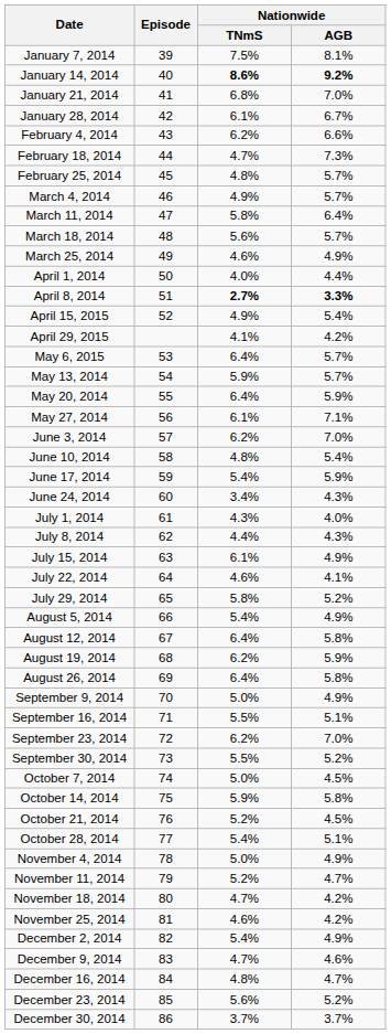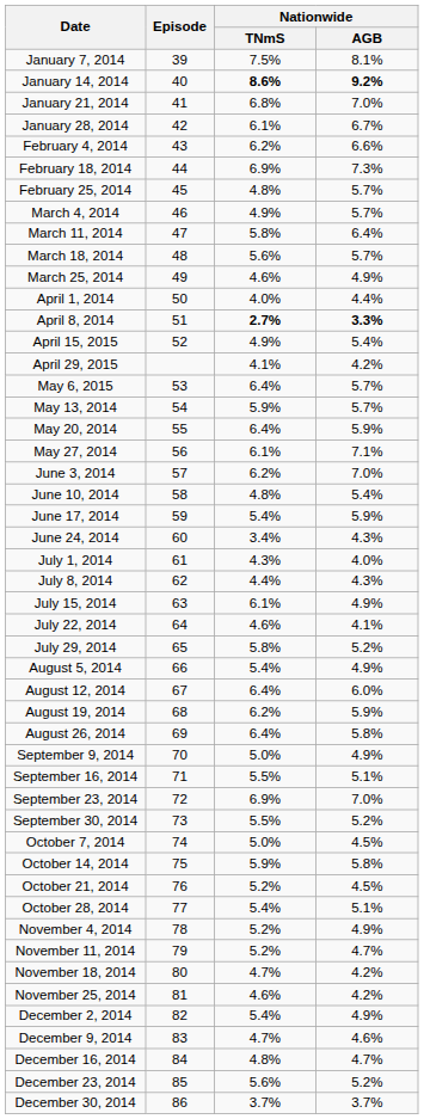 <table class="wikitable" style="font-size: 90%;">
 <tr>
 <th width=140 rowspan="2">Date</th>
 <th width=65 rowspan="2">Episode</th>
 <th width=100 colspan="2">Nationwide</th>
 </tr>
 <tr>
 <th width=100 bgcolor="#ffcce6">TNmS</th>
 <th width=100 bgcolor="#ffe6cc">AGB</th>
 </tr>
 <tr align="center">
 <td>January 7, 2014</td>
 <td>39</td>
 <td>7.5%</td>
 <td>8.1%</td>
 </tr>
 <tr align="center">
 <td>January 14, 2014</td>
 <td>40</td>
 <td><span><strong>8.6%</strong></span></td>
 <td><span><strong>9.2%</strong></span></td>
 </tr>
 <tr align="center">
 <td>January 21, 2014</td>
 <td>41</td>
 <td>6.8%</td>
 <td>7.0%</td>
 </tr>
 <tr align="center">
 <td>January 28, 2014</td>
 <td>42</td>
 <td>6.1%</td>
 <td>6.7%</td>
 </tr>
 <tr align="center">
 <td>February 4, 2014</td>
 <td>43</td>
 <td>6.2%</td>
 <td>6.6%</td>
 </tr>
 <tr align="center">
 <td>February 18, 2014</td>
 <td>44</td>
-<td>4.7%</td>
+<td>6.9%</td>
 <td>7.3%</td>
 </tr>
 <tr align="center">
 <td>February 25, 2014</td>
 <td>45</td>
 <td>4.8%</td>
 <td>5.7%</td>
 </tr>
 <tr align="center">
 <td>March 4, 2014</td>
 <td>46</td>
 <td>4.9%</td>
 <td>5.7%</td>
 </tr>
 <tr align="center">
 <td>March 11, 2014</td>
 <td>47</td>
 <td>5.8%</td>
 <td>6.4%</td>
 </tr>
 <tr align="center">
 <td>March 18, 2014</td>
 <td>48</td>
 <td>5.6%</td>
 <td>5.7%</td>
 </tr>
 <tr align="center">
 <td>March 25, 2014</td>
 <td>49</td>
 <td>4.6%</td>
 <td>4.9%</td>
 </tr>
 <tr align="center">
 <td>April 1, 2014</td>
 <td>50</td>
 <td>4.0%</td>
 <td>4.4%</td>
 </tr>
 <tr align="center">
 <td>April 8, 2014</td>
 <td>51</td>
 <td><span><strong>2.7%</strong></span></td>
 <td><span><strong>3.3%</strong></span></td>
 </tr>
 <tr align="center">
 <td>April 15, 2015</td>
 <td>52</td>
 <td>4.9%</td>
 <td>5.4%</td>
 </tr>
 <tr align="center">
 <td>April 29, 2015</td>
 <td></td>
 <td>4.1%</td>
 <td>4.2%</td>
 </tr>
 <tr align="center">
 <td>May 6, 2015</td>
 <td>53</td>
 <td>6.4%</td>
 <td>5.7%</td>
 </tr>
 <tr align="center">
 <td>May 13, 2014</td>
 <td>54</td>
 <td>5.9%</td>
 <td>5.7%</td>
 </tr>
 <tr align="center">
 <td>May 20, 2014</td>
 <td>55</td>
 <td>6.4%</td>
 <td>5.9%</td>
 </tr>
 <tr align="center">
 <td>May 27, 2014</td>
 <td>56</td>
 <td>6.1%</td>
 <td>7.1%</td>
 </tr>
 <tr align="center">
 <td>June 3, 2014</td>
 <td>57</td>
 <td>6.2%</td>
 <td>7.0%</td>
 </tr>
 <tr align="center">
 <td>June 10, 2014</td>
 <td>58</td>
 <td>4.8%</td>
 <td>5.4%</td>
 </tr>
 <tr align="center">
 <td>June 17, 2014</td>
 <td>59</td>
 <td>5.4%</td>
 <td>5.9%</td>
 </tr>
 <tr align="center">
 <td>June 24, 2014</td>
 <td>60</td>
 <td>3.4%</td>
 <td>4.3%</td>
 </tr>
 <tr align="center">
 <td>July 1, 2014</td>
 <td>61</td>
 <td>4.3%</td>
 <td>4.0%</td>
 </tr>
 <tr align="center">
 <td>July 8, 2014</td>
 <td>62</td>
 <td>4.4%</td>
 <td>4.3%</td>
 </tr>
 <tr align="center">
 <td>July 15, 2014</td>
 <td>63</td>
 <td>6.1%</td>
 <td>4.9%</td>
 </tr>
 <tr align="center">
 <td>July 22, 2014</td>
 <td>64</td>
 <td>4.6%</td>
 <td>4.1%</td>
 </tr>
 <tr align="center">
 <td>July 29, 2014</td>
 <td>65</td>
 <td>5.8%</td>
 <td>5.2%</td>
 </tr>
 <tr align="center">
 <td>August 5, 2014</td>
 <td>66</td>
 <td>5.4%</td>
 <td>4.9%</td>
 </tr>
 <tr align="center">
 <td>August 12, 2014</td>
 <td>67</td>
 <td>6.4%</td>
-<td>5.8%</td>
+<td>6.0%</td>
 </tr>
 <tr align="center">
 <td>August 19, 2014</td>
 <td>68</td>
 <td>6.2%</td>
 <td>5.9%</td>
 </tr>
 <tr align="center">
 <td>August 26, 2014</td>
 <td>69</td>
 <td>6.4%</td>
 <td>5.8%</td>
 </tr>
 <tr align="center">
 <td>September 9, 2014</td>
 <td>70</td>
 <td>5.0%</td>
 <td>4.9%</td>
 </tr>
 <tr align="center">
 <td>September 16, 2014</td>
 <td>71</td>
 <td>5.5%</td>
 <td>5.1%</td>
 </tr>
 <tr align="center">
 <td>September 23, 2014</td>
 <td>72</td>
-<td>6.2%</td>
+<td>6.9%</td>
 <td>7.0%</td>
 </tr>
 <tr align="center">
 <td>September 30, 2014</td>
 <td>73</td>
 <td>5.5%</td>
 <td>5.2%</td>
 </tr>
 <tr align="center">
 <td>October 7, 2014</td>
 <td>74</td>
 <td>5.0%</td>
 <td>4.5%</td>
 </tr>
 <tr align="center">
 <td>October 14, 2014</td>
 <td>75</td>
 <td>5.9%</td>
 <td>5.8%</td>
 </tr>
 <tr align="center">
 <td>October 21, 2014</td>
 <td>76</td>
 <td>5.2%</td>
 <td>4.5%</td>
 </tr>
 <tr align="center">
 <td>October 28, 2014</td>
 <td>77</td>
 <td>5.4%</td>
 <td>5.1%</td>
 </tr>
 <tr align="center">
 <td>November 4, 2014</td>
 <td>78</td>
-<td>5.0%</td>
+<td>5.2%</td>
 <td>4.9%</td>
 </tr>
 <tr align="center">
 <td>November 11, 2014</td>
 <td>79</td>
 <td>5.2%</td>
 <td>4.7%</td>
 </tr>
 <tr align="center">
 <td>November 18, 2014</td>
 <td>80</td>
 <td>4.7%</td>
 <td>4.2%</td>
 </tr>
 <tr align="center">
 <td>November 25, 2014</td>
 <td>81</td>
 <td>4.6%</td>
 <td>4.2%</td>
 </tr>
 <tr align="center">
 <td>December 2, 2014</td>
 <td>82</td>
 <td>5.4%</td>
 <td>4.9%</td>
 </tr>
 <tr align="center">
 <td>December 9, 2014</td>
 <td>83</td>
 <td>4.7%</td>
 <td>4.6%</td>
 </tr>
 <tr align="center">
 <td>December 16, 2014</td>
 <td>84</td>
 <td>4.8%</td>
 <td>4.7%</td>
 </tr>
 <tr align="center">
 <td>December 23, 2014</td>
 <td>85</td>
 <td>5.6%</td>
 <td>5.2%</td>
 </tr>
 <tr align="center">
 <td>December 30, 2014</td>
 <td>86</td>
 <td>3.7%</td>
 <td>3.7%</td>
 </tr>
 </table>
